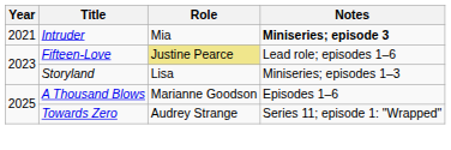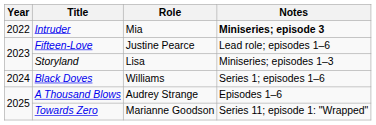 <table class="wikitable sortable">
 <tr>
 <th>Year</th>
 <th>Title</th>
 <th>Role</th>
 <th class="unsortable">Notes</th>
 </tr>
 <tr>
-<td>2021</td>
+<td>2022</td>
 <td><em><a href='#'>Intruder</a></em></td>
 <td>Mia</td>
 <td><strong>Miniseries; episode 3</strong></td>
 </tr>
 <tr>
 <td rowspan="2">2023</td>
 <td><em><a href='#'>Fifteen-Love</a></em></td>
-<td style="background: khaki;">Justine Pearce</td>
+<td>Justine Pearce</td>
 <td>Lead role; episodes 1–6</td>
 </tr>
 <tr>
 <td><em>Storyland</em></td>
 <td>Lisa</td>
 <td>Miniseries; episodes 1–3</td>
 </tr>
 <tr>
+<td>2024</td>
+<td><em><a href='#'>Black Doves</a></em></td>
+<td>Williams</td>
+<td>Series 1; episodes 1–6</td>
+</tr>
+<tr>
 <td rowspan="2">2025</td>
 <td><em><a href='#'>A Thousand Blows</a></em></td>
-<td>Marianne Goodson</td>
+<td>Audrey Strange</td>
 <td>Episodes 1–6</td>
 </tr>
 <tr>
 <td><em><a href='#'>Towards Zero</a></em></td>
-<td>Audrey Strange</td>
+<td>Marianne Goodson</td>
 <td>Series 11; episode 1: "Wrapped"</td>
 </tr>
 </table>
